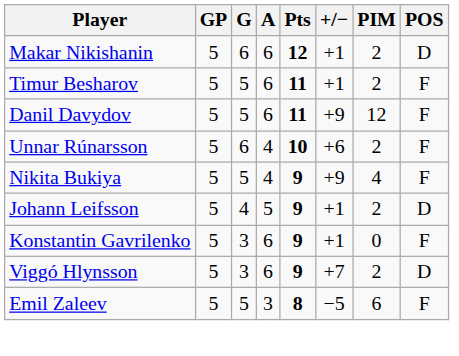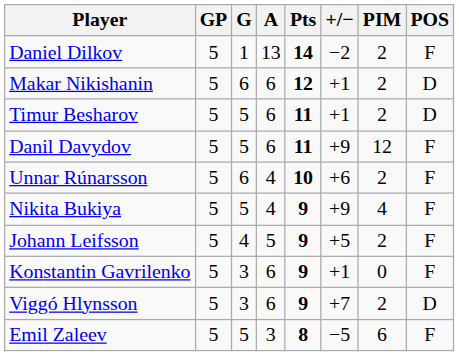 <table class="wikitable sortable" style="text-align:center;">
 <tr>
 <th>Player</th>
 <th>GP</th>
 <th>G</th>
 <th>A</th>
 <th>Pts</th>
 <th>+/−</th>
 <th>PIM</th>
 <th>POS</th>
+</tr>
+<tr>
+<td style="text-align:left;"> <a href='#'>Daniel Dilkov</a></td>
+<td>5</td>
+<td>1</td>
+<td>13</td>
+<td><strong>14</strong></td>
+<td>−2</td>
+<td>2</td>
+<td>F</td>
 </tr>
 <tr>
 <td style="text-align:left;"> <a href='#'>Makar Nikishanin</a></td>
 <td>5</td>
 <td>6</td>
 <td>6</td>
 <td><strong>12</strong></td>
 <td>+1</td>
 <td>2</td>
 <td>D</td>
 </tr>
 <tr>
 <td style="text-align:left;"> <a href='#'>Timur Besharov</a></td>
 <td>5</td>
 <td>5</td>
 <td>6</td>
 <td><strong>11</strong></td>
 <td>+1</td>
 <td>2</td>
-<td>F</td>
+<td>D</td>
 </tr>
 <tr>
 <td style="text-align:left;"> <a href='#'>Danil Davydov</a></td>
 <td>5</td>
 <td>5</td>
 <td>6</td>
 <td><strong>11</strong></td>
 <td>+9</td>
 <td>12</td>
 <td>F</td>
 </tr>
 <tr>
 <td style="text-align:left;"> <a href='#'>Unnar Rúnarsson</a></td>
 <td>5</td>
 <td>6</td>
 <td>4</td>
 <td><strong>10</strong></td>
 <td>+6</td>
 <td>2</td>
 <td>F</td>
 </tr>
 <tr>
 <td style="text-align:left;"> <a href='#'>Nikita Bukiya</a></td>
 <td>5</td>
 <td>5</td>
 <td>4</td>
 <td><strong>9</strong></td>
 <td>+9</td>
 <td>4</td>
 <td>F</td>
 </tr>
 <tr>
 <td style="text-align:left;"> <a href='#'>Johann Leifsson</a></td>
 <td>5</td>
 <td>4</td>
 <td>5</td>
 <td><strong>9</strong></td>
-<td>+1</td>
+<td>+5</td>
 <td>2</td>
-<td>D</td>
+<td>F</td>
 </tr>
 <tr>
 <td style="text-align:left;"> <a href='#'>Konstantin Gavrilenko</a></td>
 <td>5</td>
 <td>3</td>
 <td>6</td>
 <td><strong>9</strong></td>
 <td>+1</td>
 <td>0</td>
 <td>F</td>
 </tr>
 <tr>
 <td style="text-align:left;"> <a href='#'>Viggó Hlynsson</a></td>
 <td>5</td>
 <td>3</td>
 <td>6</td>
 <td><strong>9</strong></td>
 <td>+7</td>
 <td>2</td>
 <td>D</td>
 </tr>
 <tr>
 <td style="text-align:left;"> <a href='#'>Emil Zaleev</a></td>
 <td>5</td>
 <td>5</td>
 <td>3</td>
 <td><strong>8</strong></td>
 <td>−5</td>
 <td>6</td>
 <td>F</td>
 </tr>
 </table>
